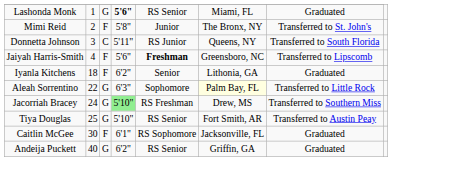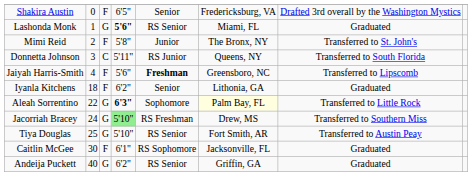 <table class="wikitable sortable" style="text-align: center">
 <tr align=center>
+</tr>
+<tr>
+<td><a href='#'>Shakira Austin</a></td>
+<td>0</td>
+<td>F</td>
+<td>6'5"</td>
+<td>Senior</td>
+<td>Fredericksburg, VA</td>
+<td><a href='#'>Drafted</a> 3rd overall by the <a href='#'>Washington Mystics</a></td>
+<td></td>
 </tr>
 <tr>
 <td>Lashonda Monk</td>
 <td>1</td>
 <td>G</td>
 <td><strong>5'6"</strong></td>
 <td>RS Senior</td>
 <td>Miami, FL</td>
 <td>Graduated</td>
 </tr>
 <tr>
 <td>Mimi Reid</td>
 <td>2</td>
 <td>F</td>
 <td>5'8"</td>
 <td>Junior</td>
 <td>The Bronx, NY</td>
 <td>Transferred to <a href='#'>St. John's</a></td>
 <td></td>
 </tr>
 <tr>
 <td>Donnetta Johnson</td>
 <td>3</td>
 <td>C</td>
 <td>5'11"</td>
 <td>RS Junior</td>
 <td>Queens, NY</td>
 <td>Transferred to <a href='#'>South Florida</a></td>
 </tr>
 <tr>
 <td>Jaiyah Harris-Smith</td>
 <td>4</td>
 <td>F</td>
 <td>5'6"</td>
 <td><strong>Freshman</strong></td>
 <td>Greensboro, NC</td>
 <td>Transferred to <a href='#'>Lipscomb</a></td>
 <td></td>
 </tr>
 <tr>
 <td>Iyanla Kitchens</td>
 <td>18</td>
 <td>F</td>
 <td>6'2"</td>
 <td>Senior</td>
 <td>Lithonia, GA</td>
 <td>Graduated</td>
 </tr>
 <tr>
 <td>Aleah Sorrentino</td>
 <td>22</td>
 <td>G</td>
-<td>6'3"</td>
+<td><strong>6'3"</strong></td>
 <td>Sophomore</td>
 <td style="background: lightyellow;">Palm Bay, FL</td>
 <td>Transferred to <a href='#'>Little Rock</a></td>
 <td></td>
 </tr>
 <tr>
 <td>Jacorriah Bracey</td>
 <td>24</td>
 <td>G</td>
 <td style="background: lightgreen;">5'10"</td>
 <td>RS Freshman</td>
 <td>Drew, MS</td>
 <td>Transferred to <a href='#'>Southern Miss</a></td>
 <td></td>
 </tr>
 <tr>
 <td>Tiya Douglas</td>
 <td>25</td>
 <td>G</td>
 <td>5'10"</td>
 <td>RS Senior</td>
 <td>Fort Smith, AR</td>
 <td>Transferred to <a href='#'>Austin Peay</a></td>
 <td></td>
 </tr>
 <tr>
 <td>Caitlin McGee</td>
 <td>30</td>
 <td>F</td>
 <td>6'1"</td>
 <td>RS Sophomore</td>
 <td>Jacksonville, FL</td>
 <td>Graduated</td>
 <td></td>
 </tr>
 <tr>
 <td>Andeija Puckett</td>
 <td>40</td>
 <td>G</td>
 <td>6'2"</td>
 <td>RS Senior</td>
 <td>Griffin, GA</td>
 <td>Graduated</td>
 </tr>
 </table>
